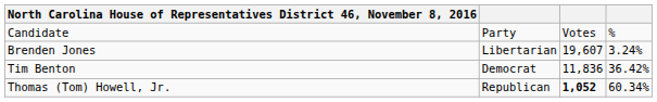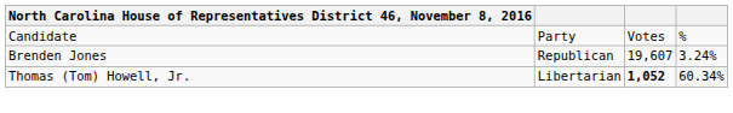 <table class="wikitable">
 <tr>
 <th>North Carolina House of Representatives  District 46, November 8, 2016</th>
 <th></th>
 <th></th>
 <th></th>
 </tr>
 <tr>
 <td>Candidate</td>
 <td>Party</td>
 <td>Votes</td>
 <td>%</td>
 </tr>
 <tr>
 <td>Brenden Jones</td>
-<td>Libertarian</td>
+<td>Republican</td>
 <td>19,607</td>
 <td>3.24%</td>
 </tr>
 <tr>
-<td>Tim Benton</td>
-<td>Democrat</td>
-<td>11,836</td>
-<td>36.42%</td>
-</tr>
-<tr>
 <td>Thomas (Tom) Howell, Jr.</td>
-<td>Republican</td>
+<td>Libertarian</td>
 <td><strong>1,052</strong></td>
 <td>60.34%</td>
 </tr>
 </table>
